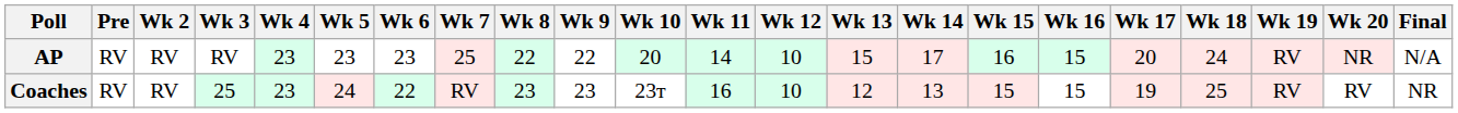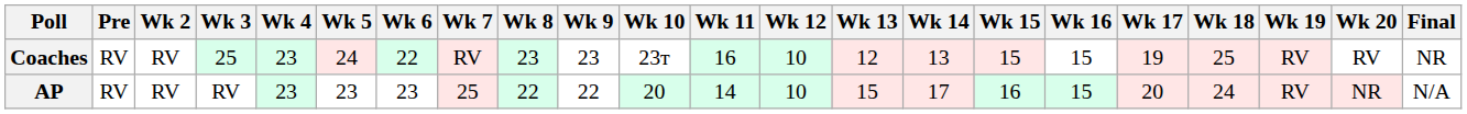 <table class="wikitable" style="white-space:nowrap;text-align:center;">
 <tr>
 <th>Poll</th>
 <th>Pre</th>
 <th>Wk 2</th>
 <th>Wk 3</th>
 <th>Wk 4</th>
 <th>Wk 5</th>
 <th>Wk 6</th>
 <th>Wk 7</th>
 <th>Wk 8</th>
 <th>Wk 9</th>
 <th>Wk 10</th>
 <th>Wk 11</th>
 <th>Wk 12</th>
 <th>Wk 13</th>
 <th>Wk 14</th>
 <th>Wk 15</th>
 <th>Wk 16</th>
 <th>Wk 17</th>
 <th>Wk 18</th>
 <th>Wk 19</th>
 <th>Wk 20</th>
 <th>Final</th>
 </tr>
 <tr>
+<th>Coaches</th>
+<td style="background:#FFF;">RV</td>
+<td style="background:#FFF;">RV</td>
+<td style="background:#D8FFEB;">25</td>
+<td style="background:#D8FFEB;">23</td>
+<td style="background:#FFE6E6;">24</td>
+<td style="background:#D8FFEB;">22</td>
+<td style="background:#FFE6E6;">RV</td>
+<td style="background:#D8FFEB;">23</td>
+<td style="background:#FFF;">23</td>
+<td style="background:#FFF;">23т</td>
+<td style="background:#D8FFEB;">16</td>
+<td style="background:#D8FFEB;">10</td>
+<td style="background:#FFE6E6;">12</td>
+<td style="background:#FFE6E6;">13</td>
+<td style="background:#FFE6E6;">15</td>
+<td style="background:#FFF;">15</td>
+<td style="background:#FFE6E6;">19</td>
+<td style="background:#FFE6E6;">25</td>
+<td style="background:#FFE6E6;">RV</td>
+<td style="background:#FFF;">RV</td>
+<td style="background:#FFF;">NR</td>
+</tr>
+<tr>
 <th>AP</th>
 <td style="background:#FFF;">RV</td>
 <td style="background:#FFF;">RV</td>
 <td style="background:#FFF;">RV</td>
 <td style="background:#D8FFEB;">23</td>
 <td style="background:#FFF;">23</td>
 <td style="background:#FFF;">23</td>
 <td style="background:#FFE6E6;">25</td>
 <td style="background:#D8FFEB;">22</td>
 <td style="background:#FFF;">22</td>
 <td style="background:#D8FFEB;">20</td>
 <td style="background:#D8FFEB;">14</td>
 <td style="background:#D8FFEB;">10</td>
 <td style="background:#FFE6E6;">15</td>
 <td style="background:#FFE6E6;">17</td>
 <td style="background:#D8FFEB;">16</td>
 <td style="background:#D8FFEB;">15</td>
 <td style="background:#FFE6E6;">20</td>
 <td style="background:#FFE6E6;">24</td>
 <td style="background:#FFE6E6;">RV</td>
 <td style="background:#FFE6E6;">NR</td>
 <td style="background:#FFF;">N/A</td>
 </tr>
-<tr>
-<th>Coaches</th>
-<td style="background:#FFF;">RV</td>
-<td style="background:#FFF;">RV</td>
-<td style="background:#D8FFEB;">25</td>
-<td style="background:#D8FFEB;">23</td>
-<td style="background:#FFE6E6;">24</td>
-<td style="background:#D8FFEB;">22</td>
-<td style="background:#FFE6E6;">RV</td>
-<td style="background:#D8FFEB;">23</td>
-<td style="background:#FFF;">23</td>
-<td style="background:#FFF;">23т</td>
-<td style="background:#D8FFEB;">16</td>
-<td style="background:#D8FFEB;">10</td>
-<td style="background:#FFE6E6;">12</td>
-<td style="background:#FFE6E6;">13</td>
-<td style="background:#FFE6E6;">15</td>
-<td style="background:#FFF;">15</td>
-<td style="background:#FFE6E6;">19</td>
-<td style="background:#FFE6E6;">25</td>
-<td style="background:#FFE6E6;">RV</td>
-<td style="background:#FFF;">RV</td>
-<td style="background:#FFF;">NR</td>
-</tr>
 </table>
